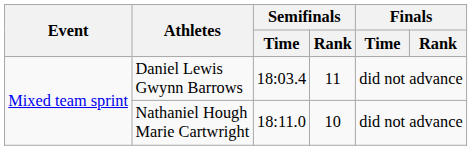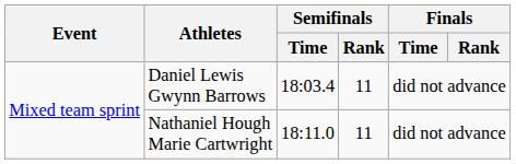 <table class="wikitable" border="1">
 <tr>
 <th rowspan=2>Event</th>
 <th rowspan=2>Athletes</th>
 <th colspan=2>Semifinals</th>
 <th colspan=2>Finals</th>
 </tr>
 <tr>
 <th>Time</th>
 <th>Rank</th>
 <th>Time</th>
 <th>Rank</th>
 </tr>
 <tr align=center>
 <td rowspan=2><a href='#'>Mixed team sprint</a></td>
 <td align=left>Daniel Lewis <br> Gwynn Barrows</td>
 <td>18:03.4</td>
 <td>11</td>
 <td colspan=2>did not advance</td>
 </tr>
 <tr align=center>
 <td align=left>Nathaniel Hough <br> Marie Cartwright</td>
 <td>18:11.0</td>
-<td>10</td>
+<td>11</td>
 <td colspan=2>did not advance</td>
 </tr>
 </table>
